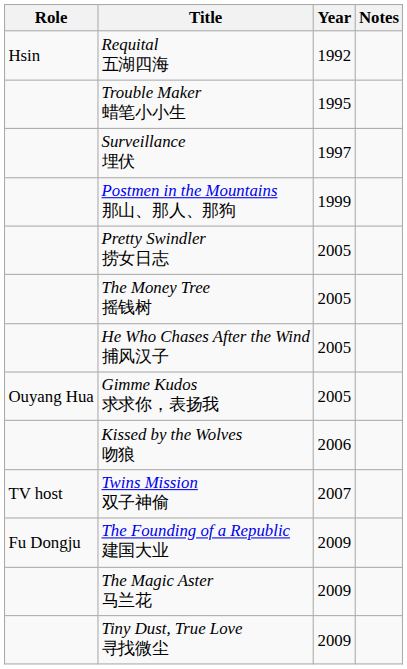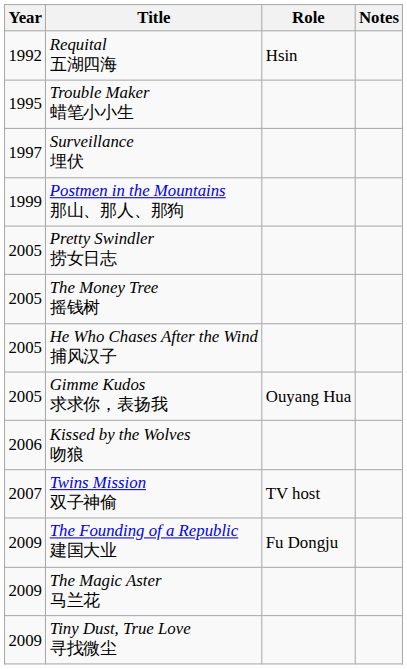 <table class="wikitable sortable">
 <tr>
+<th>Year</th>
+<th>Title</th>
 <th>Role</th>
-<th>Title</th>
-<th>Year</th>
 <th class="unsortable">Notes</th>
 </tr>
 <tr>
+<td>1992</td>
+<td><em>Requital</em><br>五湖四海</td>
 <td>Hsin</td>
-<td><em>Requital</em><br>五湖四海</td>
-<td>1992</td>
 <td></td>
 </tr>
 <tr>
+<td>1995</td>
+<td><em>Trouble Maker</em><br>蜡笔小小生</td>
 <td></td>
-<td><em>Trouble Maker</em><br>蜡笔小小生</td>
-<td>1995</td>
 <td></td>
 </tr>
 <tr>
+<td>1997</td>
+<td><em>Surveillance</em><br>埋伏</td>
 <td></td>
-<td><em>Surveillance</em><br>埋伏</td>
-<td>1997</td>
 <td></td>
 </tr>
 <tr>
+<td>1999</td>
+<td><em><a href='#'>Postmen in the Mountains</a></em><br>那山、那人、那狗</td>
 <td></td>
-<td><em><a href='#'>Postmen in the Mountains</a></em><br>那山、那人、那狗</td>
-<td>1999</td>
 <td></td>
 </tr>
 <tr>
+<td>2005</td>
+<td><em>Pretty Swindler</em><br>捞女日志</td>
 <td></td>
-<td><em>Pretty Swindler</em><br>捞女日志</td>
-<td>2005</td>
 <td></td>
 </tr>
 <tr>
+<td>2005</td>
+<td><em>The Money Tree</em><br>摇钱树</td>
 <td></td>
-<td><em>The Money Tree</em><br>摇钱树</td>
-<td>2005</td>
 <td></td>
 </tr>
 <tr>
+<td>2005</td>
+<td><em>He Who Chases After the Wind</em><br>捕风汉子</td>
 <td></td>
-<td><em>He Who Chases After the Wind</em><br>捕风汉子</td>
-<td>2005</td>
 <td></td>
 </tr>
 <tr>
+<td>2005</td>
+<td><em>Gimme Kudos</em><br>求求你，表扬我</td>
 <td>Ouyang Hua</td>
-<td><em>Gimme Kudos</em><br>求求你，表扬我</td>
-<td>2005</td>
 <td></td>
 </tr>
 <tr>
+<td>2006</td>
+<td><em>Kissed by the Wolves</em><br>吻狼</td>
 <td></td>
-<td><em>Kissed by the Wolves</em><br>吻狼</td>
-<td>2006</td>
 <td></td>
 </tr>
 <tr>
+<td>2007</td>
+<td><em><a href='#'>Twins Mission</a></em><br>双子神偷</td>
 <td>TV host</td>
-<td><em><a href='#'>Twins Mission</a></em><br>双子神偷</td>
-<td>2007</td>
 <td></td>
 </tr>
 <tr>
+<td>2009</td>
+<td><em><a href='#'>The Founding of a Republic</a></em><br>建国大业</td>
 <td>Fu Dongju</td>
-<td><em><a href='#'>The Founding of a Republic</a></em><br>建国大业</td>
-<td>2009</td>
 <td></td>
 </tr>
 <tr>
+<td>2009</td>
+<td><em>The Magic Aster</em><br>马兰花</td>
 <td></td>
-<td><em>The Magic Aster</em><br>马兰花</td>
-<td>2009</td>
 <td></td>
 </tr>
 <tr>
+<td>2009</td>
+<td><em>Tiny Dust, True Love</em><br>寻找微尘</td>
 <td></td>
-<td><em>Tiny Dust, True Love</em><br>寻找微尘</td>
-<td>2009</td>
 <td></td>
 </tr>
 </table>
